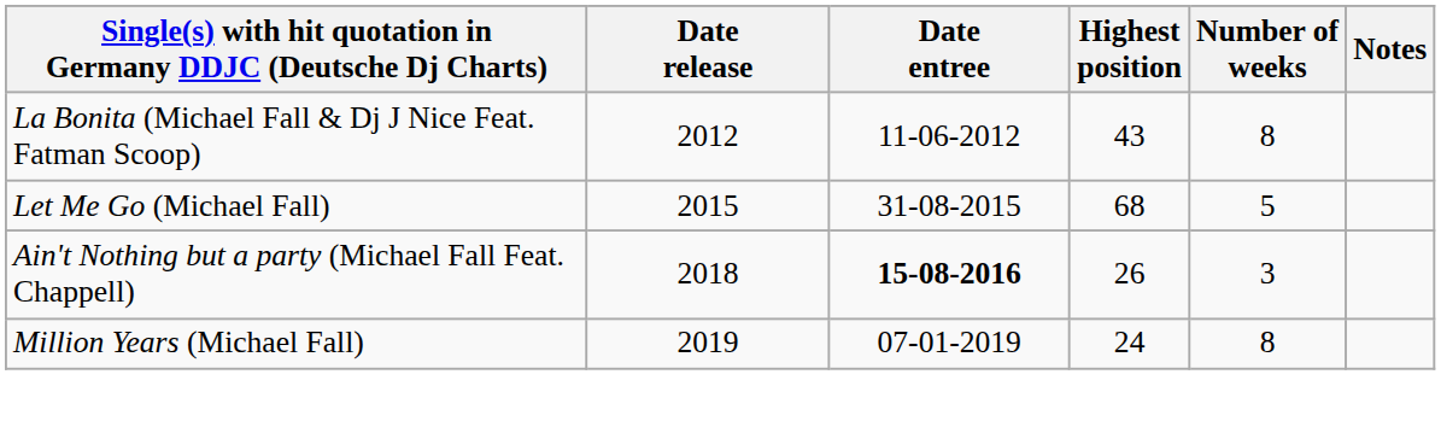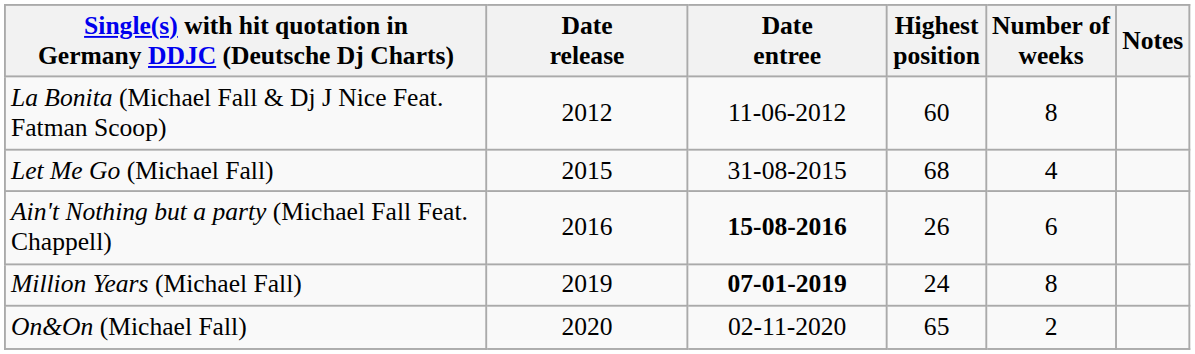 <table class="wikitable sortable" style="margin:0.5em 1em 0.5em 0; font-size: 85%; text-align:center;">
 <tr>
 <th width=250><a href='#'>Single(s)</a> with hit quotation in<br> Germany <a href='#'>DDJC</a> (Deutsche Dj Charts)</th>
 <th width="100">Date <br>release</th>
 <th width="100">Date <br>entree</th>
 <th>Highest<br>position</th>
 <th>Number of<br>weeks</th>
 <th>Notes</th>
 </tr>
 <tr>
 <td align="left"><em>La Bonita</em> (Michael Fall & Dj J Nice Feat. Fatman Scoop)</td>
 <td>2012</td>
 <td>11-06-2012</td>
-<td>43</td>
+<td>60</td>
 <td>8</td>
 <td></td>
 </tr>
 <tr>
 <td align="left"><em>Let Me Go</em> (Michael Fall)</td>
 <td>2015</td>
 <td>31-08-2015</td>
 <td>68</td>
-<td>5</td>
+<td>4</td>
 <td></td>
 </tr>
 <tr>
 <td align="left"><em>Ain't Nothing but a party</em> (Michael Fall Feat. Chappell)</td>
-<td>2018</td>
+<td>2016</td>
 <td><strong>15-08-2016</strong></td>
 <td>26</td>
-<td>3</td>
+<td>6</td>
 <td></td>
 </tr>
 <tr>
 <td align="left"><em>Million Years</em> (Michael Fall)</td>
 <td>2019</td>
-<td>07-01-2019</td>
+<td><strong>07-01-2019</strong></td>
 <td>24</td>
 <td>8</td>
 <td></td>
 </tr>
+<tr>
+<td align="left"><em>On&On</em> (Michael Fall)</td>
+<td>2020</td>
+<td>02-11-2020</td>
+<td>65</td>
+<td>2</td>
+<td></td>
+</tr>
 </table>
